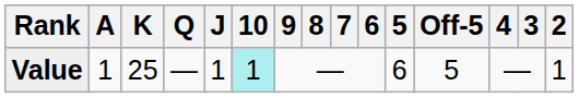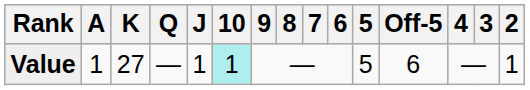 <table class="wikitable">
 <tr>
 <th>Rank</th>
 <th>A</th>
 <th>K</th>
 <th>Q</th>
 <th>J</th>
 <th>10</th>
 <th>9</th>
 <th>8</th>
 <th>7</th>
 <th>6</th>
 <th>5</th>
 <th>Off-5</th>
 <th>4</th>
 <th>3</th>
 <th>2</th>
 </tr>
 <tr align="center">
 <td style="background:#efefef;"><strong>Value</strong></td>
 <td>1</td>
-<td>25</td>
+<td>27</td>
 <td>—</td>
 <td>1</td>
 <td style="background: paleturquoise;">1</td>
 <td colspan=4>—</td>
+<td>5</td>
 <td>6</td>
-<td>5</td>
 <td colspan=2>—</td>
 <td>1</td>
 </tr>
 </table>
